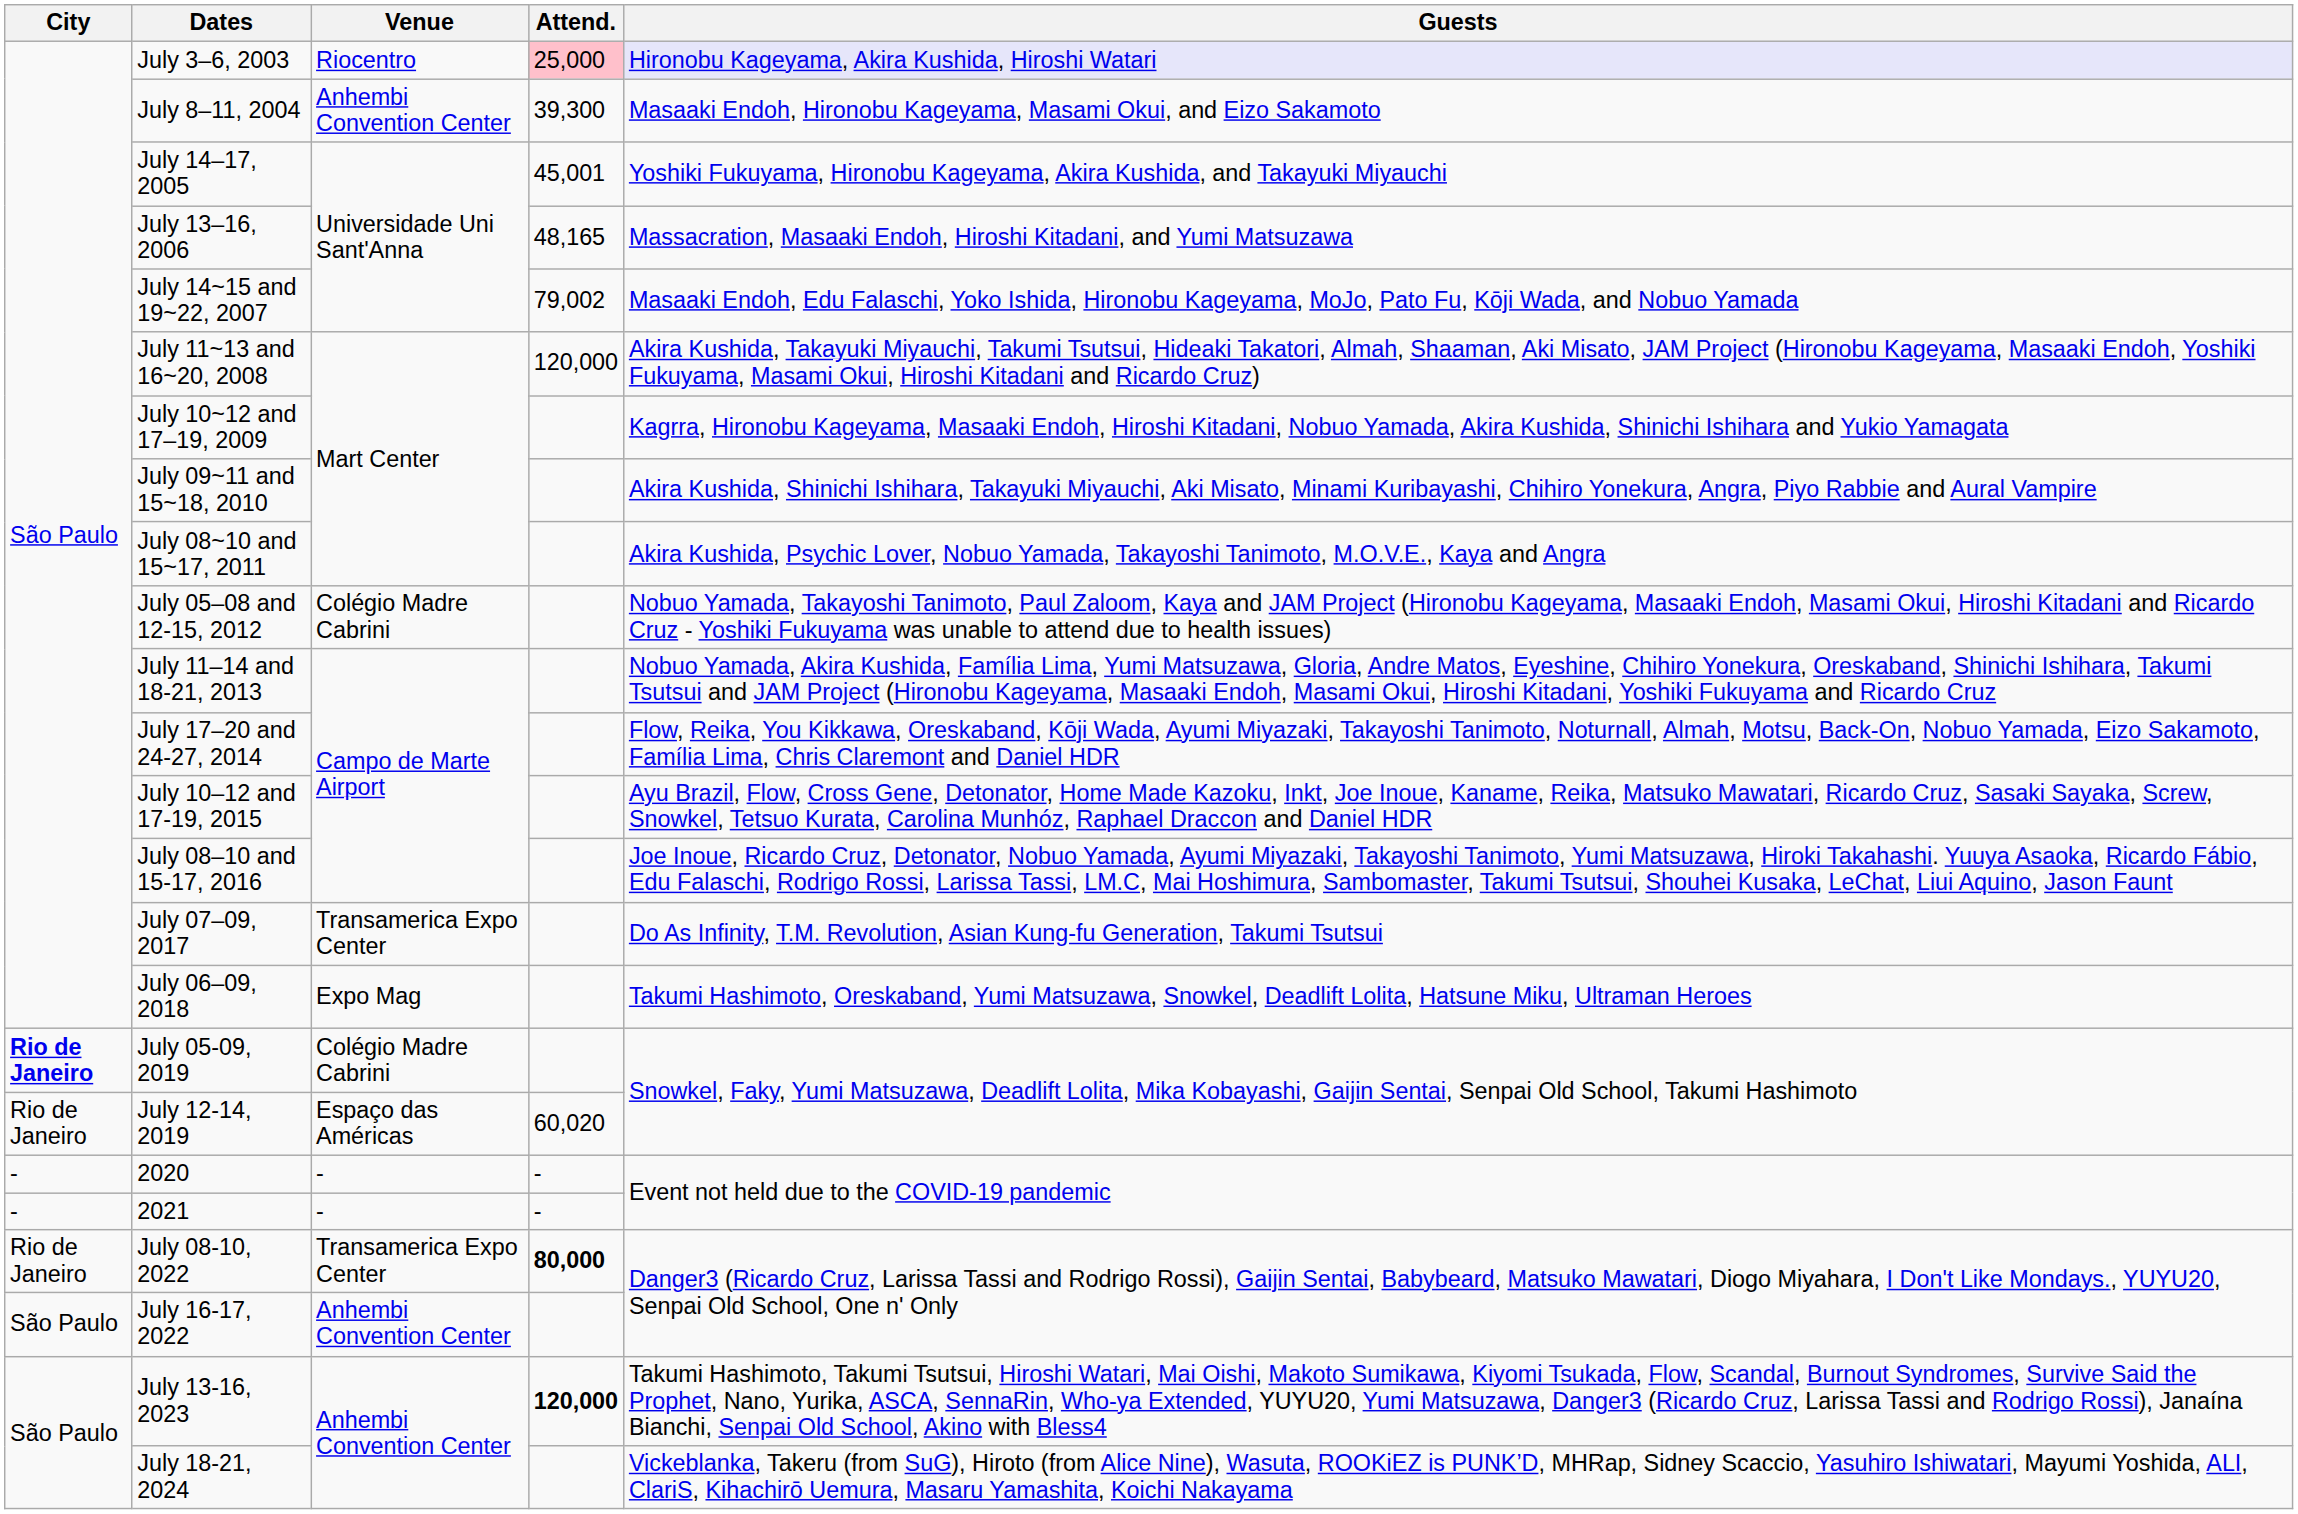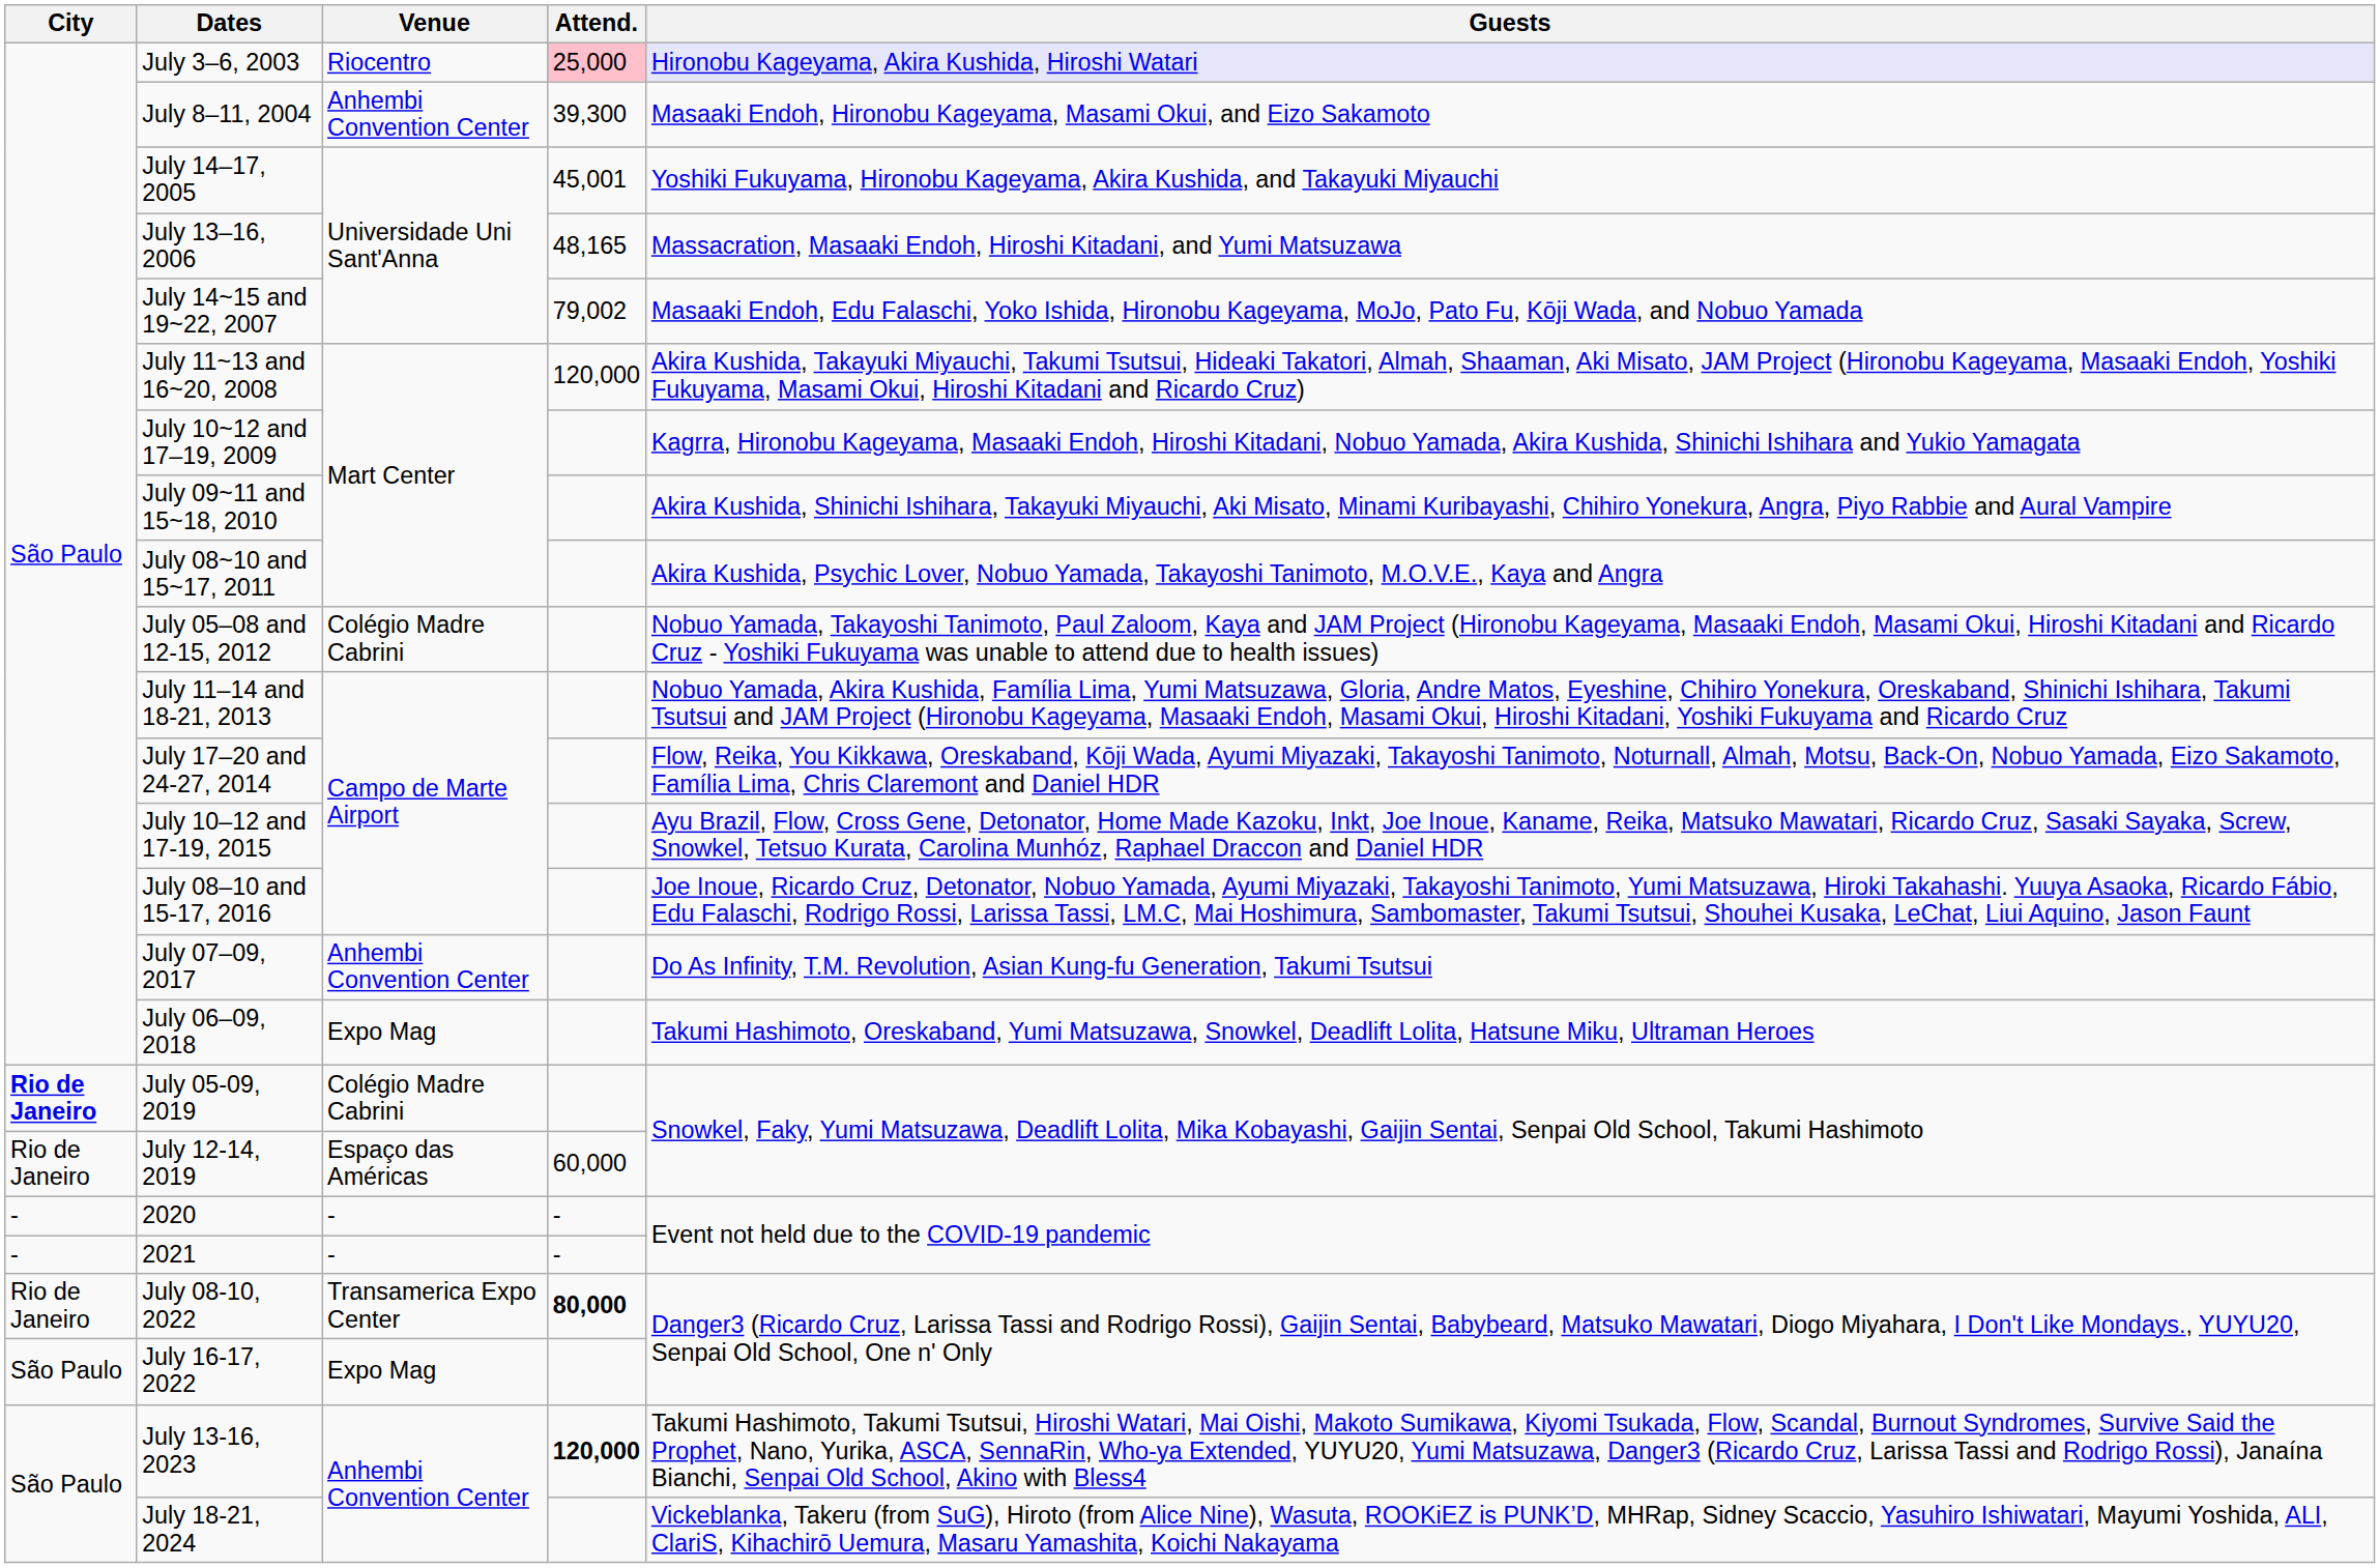 <table class="wikitable">
 <tr>
 <th>City</th>
 <th>Dates</th>
 <th>Venue</th>
 <th>Attend.</th>
 <th>Guests</th>
 </tr>
 <tr>
 <td rowspan="16"><a href='#'>São Paulo</a></td>
 <td>July 3–6, 2003</td>
 <td><a href='#'>Riocentro</a></td>
 <td style="background: pink;">25,000</td>
 <td style="background: lavender;"><a href='#'>Hironobu Kageyama</a>, <a href='#'>Akira Kushida</a>, <a href='#'>Hiroshi Watari</a></td>
 </tr>
 <tr>
 <td>July 8–11, 2004</td>
 <td><a href='#'>Anhembi Convention Center</a></td>
 <td>39,300</td>
 <td><a href='#'>Masaaki Endoh</a>, <a href='#'>Hironobu Kageyama</a>, <a href='#'>Masami Okui</a>, and <a href='#'>Eizo Sakamoto</a></td>
 </tr>
 <tr>
 <td>July 14–17, 2005</td>
 <td rowspan="3">Universidade Uni Sant'Anna</td>
 <td>45,001</td>
 <td><a href='#'>Yoshiki Fukuyama</a>, <a href='#'>Hironobu Kageyama</a>, <a href='#'>Akira Kushida</a>, and <a href='#'>Takayuki Miyauchi</a></td>
 </tr>
 <tr>
 <td>July 13–16, 2006</td>
 <td>48,165</td>
 <td><a href='#'>Massacration</a>, <a href='#'>Masaaki Endoh</a>, <a href='#'>Hiroshi Kitadani</a>, and <a href='#'>Yumi Matsuzawa</a></td>
 </tr>
 <tr>
 <td>July 14~15 and 19~22, 2007</td>
 <td>79,002</td>
 <td><a href='#'>Masaaki Endoh</a>, <a href='#'>Edu Falaschi</a>, <a href='#'>Yoko Ishida</a>, <a href='#'>Hironobu Kageyama</a>, <a href='#'>MoJo</a>, <a href='#'>Pato Fu</a>, <a href='#'>Kōji Wada</a>, and <a href='#'>Nobuo Yamada</a></td>
 </tr>
 <tr>
 <td>July 11~13 and 16~20, 2008</td>
 <td rowspan="4">Mart Center</td>
 <td>120,000</td>
 <td><a href='#'>Akira Kushida</a>, <a href='#'>Takayuki Miyauchi</a>, <a href='#'>Takumi Tsutsui</a>, <a href='#'>Hideaki Takatori</a>, <a href='#'>Almah</a>, <a href='#'>Shaaman</a>, <a href='#'>Aki Misato</a>, <a href='#'>JAM Project</a> (<a href='#'>Hironobu Kageyama</a>, <a href='#'>Masaaki Endoh</a>, <a href='#'>Yoshiki Fukuyama</a>, <a href='#'>Masami Okui</a>, <a href='#'>Hiroshi Kitadani</a> and <a href='#'>Ricardo Cruz</a>)</td>
 </tr>
 <tr>
 <td>July 10~12 and 17–19, 2009</td>
 <td></td>
 <td><a href='#'>Kagrra</a>, <a href='#'>Hironobu Kageyama</a>, <a href='#'>Masaaki Endoh</a>, <a href='#'>Hiroshi Kitadani</a>, <a href='#'>Nobuo Yamada</a>, <a href='#'>Akira Kushida</a>, <a href='#'>Shinichi Ishihara</a> and <a href='#'>Yukio Yamagata</a></td>
 </tr>
 <tr>
 <td>July 09~11 and 15~18, 2010</td>
 <td></td>
 <td><a href='#'>Akira Kushida</a>, <a href='#'>Shinichi Ishihara</a>, <a href='#'>Takayuki Miyauchi</a>, <a href='#'>Aki Misato</a>, <a href='#'>Minami Kuribayashi</a>, <a href='#'>Chihiro Yonekura</a>, <a href='#'>Angra</a>, <a href='#'>Piyo Rabbie</a> and <a href='#'>Aural Vampire</a></td>
 </tr>
 <tr>
 <td>July 08~10 and 15~17, 2011</td>
 <td></td>
 <td><a href='#'>Akira Kushida</a>, <a href='#'>Psychic Lover</a>, <a href='#'>Nobuo Yamada</a>, <a href='#'>Takayoshi Tanimoto</a>, <a href='#'>M.O.V.E.</a>, <a href='#'>Kaya</a> and <a href='#'>Angra</a></td>
 </tr>
 <tr>
 <td>July 05–08 and 12-15, 2012</td>
 <td>Colégio Madre Cabrini</td>
 <td></td>
 <td><a href='#'>Nobuo Yamada</a>, <a href='#'>Takayoshi Tanimoto</a>, <a href='#'>Paul Zaloom</a>, <a href='#'>Kaya</a> and <a href='#'>JAM Project</a> (<a href='#'>Hironobu Kageyama</a>, <a href='#'>Masaaki Endoh</a>, <a href='#'>Masami Okui</a>, <a href='#'>Hiroshi Kitadani</a> and <a href='#'>Ricardo Cruz</a> - <a href='#'>Yoshiki Fukuyama</a> was unable to attend due to health issues)</td>
 </tr>
 <tr>
 <td>July 11–14 and 18-21, 2013</td>
 <td rowspan="4"><a href='#'>Campo de Marte Airport</a></td>
 <td></td>
 <td><a href='#'>Nobuo Yamada</a>, <a href='#'>Akira Kushida</a>, <a href='#'>Família Lima</a>, <a href='#'>Yumi Matsuzawa</a>, <a href='#'>Gloria</a>, <a href='#'>Andre Matos</a>, <a href='#'>Eyeshine</a>, <a href='#'>Chihiro Yonekura</a>, <a href='#'>Oreskaband</a>, <a href='#'>Shinichi Ishihara</a>, <a href='#'>Takumi Tsutsui</a> and <a href='#'>JAM Project</a> (<a href='#'>Hironobu Kageyama</a>, <a href='#'>Masaaki Endoh</a>, <a href='#'>Masami Okui</a>, <a href='#'>Hiroshi Kitadani</a>, <a href='#'>Yoshiki Fukuyama</a> and <a href='#'>Ricardo Cruz</a></td>
 </tr>
 <tr>
 <td>July 17–20 and 24-27, 2014</td>
 <td></td>
 <td><a href='#'>Flow</a>, <a href='#'>Reika</a>, <a href='#'>You Kikkawa</a>, <a href='#'>Oreskaband</a>, <a href='#'>Kōji Wada</a>, <a href='#'>Ayumi Miyazaki</a>, <a href='#'>Takayoshi Tanimoto</a>, <a href='#'>Noturnall</a>, <a href='#'>Almah</a>, <a href='#'>Motsu</a>, <a href='#'>Back-On</a>, <a href='#'>Nobuo Yamada</a>, <a href='#'>Eizo Sakamoto</a>, <a href='#'>Família Lima</a>, <a href='#'>Chris Claremont</a> and <a href='#'>Daniel HDR</a></td>
 </tr>
 <tr>
 <td>July 10–12 and 17-19, 2015</td>
 <td></td>
 <td><a href='#'>Ayu Brazil</a>, <a href='#'>Flow</a>, <a href='#'>Cross Gene</a>, <a href='#'>Detonator</a>, <a href='#'>Home Made Kazoku</a>, <a href='#'>Inkt</a>, <a href='#'>Joe Inoue</a>, <a href='#'>Kaname</a>, <a href='#'>Reika</a>, <a href='#'>Matsuko Mawatari</a>, <a href='#'>Ricardo Cruz</a>, <a href='#'>Sasaki Sayaka</a>, <a href='#'>Screw</a>, <a href='#'>Snowkel</a>, <a href='#'>Tetsuo Kurata</a>, <a href='#'>Carolina Munhóz</a>, <a href='#'>Raphael Draccon</a> and <a href='#'>Daniel HDR</a></td>
 </tr>
 <tr>
 <td>July 08–10 and 15-17, 2016</td>
 <td></td>
 <td><a href='#'>Joe Inoue</a>, <a href='#'>Ricardo Cruz</a>, <a href='#'>Detonator</a>, <a href='#'>Nobuo Yamada</a>, <a href='#'>Ayumi Miyazaki</a>, <a href='#'>Takayoshi Tanimoto</a>, <a href='#'>Yumi Matsuzawa</a>, <a href='#'>Hiroki Takahashi</a>. <a href='#'>Yuuya Asaoka</a>, <a href='#'>Ricardo Fábio</a>, <a href='#'>Edu Falaschi</a>, <a href='#'>Rodrigo Rossi</a>, <a href='#'>Larissa Tassi</a>, <a href='#'>LM.C</a>, <a href='#'>Mai Hoshimura</a>, <a href='#'>Sambomaster</a>, <a href='#'>Takumi Tsutsui</a>, <a href='#'>Shouhei Kusaka</a>, <a href='#'>LeChat</a>, <a href='#'>Liui Aquino</a>, <a href='#'>Jason Faunt</a></td>
 </tr>
 <tr>
 <td>July 07–09, 2017</td>
-<td>Transamerica Expo Center</td>
+<td><a href='#'>Anhembi Convention Center</a></td>
 <td></td>
 <td><a href='#'>Do As Infinity</a>, <a href='#'>T.M. Revolution</a>, <a href='#'>Asian Kung-fu Generation</a>, <a href='#'>Takumi Tsutsui</a></td>
 </tr>
 <tr>
 <td>July 06–09, 2018</td>
 <td>Expo Mag</td>
 <td></td>
 <td><a href='#'>Takumi Hashimoto</a>, <a href='#'>Oreskaband</a>, <a href='#'>Yumi Matsuzawa</a>, <a href='#'>Snowkel</a>, <a href='#'>Deadlift Lolita</a>, <a href='#'>Hatsune Miku</a>, <a href='#'>Ultraman Heroes</a></td>
 </tr>
 <tr>
 <td><strong><a href='#'>Rio de Janeiro</a></strong></td>
 <td>July 05-09, 2019</td>
 <td>Colégio Madre Cabrini</td>
 <td></td>
 <td rowspan="2"><a href='#'>Snowkel</a>, <a href='#'>Faky</a>, <a href='#'>Yumi Matsuzawa</a>, <a href='#'>Deadlift Lolita</a>, <a href='#'>Mika Kobayashi</a>, <a href='#'>Gaijin Sentai</a>, Senpai Old School, Takumi Hashimoto</td>
 </tr>
 <tr>
 <td>Rio de Janeiro</td>
 <td>July 12-14, 2019</td>
 <td>Espaço das Américas</td>
-<td>60,020</td>
+<td>60,000</td>
 </tr>
 <tr>
 <td>-</td>
 <td>2020</td>
 <td>-</td>
 <td>-</td>
 <td rowspan="2">Event not held due to the <a href='#'>COVID-19 pandemic</a></td>
 </tr>
 <tr>
 <td>-</td>
 <td>2021</td>
 <td>-</td>
 <td>-</td>
 </tr>
 <tr>
 <td>Rio de Janeiro</td>
 <td>July 08-10, 2022</td>
 <td>Transamerica Expo Center</td>
 <td><strong>80,000</strong></td>
 <td rowspan="2"><a href='#'>Danger3</a> (<a href='#'>Ricardo Cruz</a>, Larissa Tassi and Rodrigo Rossi), <a href='#'>Gaijin Sentai</a>, <a href='#'>Babybeard</a>, <a href='#'>Matsuko Mawatari</a>, Diogo Miyahara, <a href='#'>I Don't Like Mondays.</a>, <a href='#'>YUYU20</a>,  Senpai Old School, One n' Only</td>
 </tr>
 <tr>
 <td>São Paulo</td>
 <td>July 16-17, 2022</td>
-<td><a href='#'>Anhembi Convention Center</a></td>
+<td>Expo Mag</td>
 <td></td>
 </tr>
 <tr>
 <td rowspan="2">São Paulo</td>
 <td>July 13-16, 2023</td>
 <td rowspan="2"><a href='#'>Anhembi Convention Center</a></td>
 <td><strong>120,000</strong></td>
 <td>Takumi Hashimoto, Takumi Tsutsui, <a href='#'>Hiroshi Watari</a>, <a href='#'>Mai Oishi</a>, <a href='#'>Makoto Sumikawa</a>, <a href='#'>Kiyomi Tsukada</a>, <a href='#'>Flow</a>, <a href='#'>Scandal</a>, <a href='#'>Burnout Syndromes</a>, <a href='#'>Survive Said the Prophet</a>, Nano, Yurika, <a href='#'>ASCA</a>, <a href='#'>SennaRin</a>, <a href='#'>Who-ya Extended</a>, YUYU20, <a href='#'>Yumi Matsuzawa</a>, <a href='#'>Danger3</a> (<a href='#'>Ricardo Cruz</a>, Larissa Tassi and <a href='#'>Rodrigo Rossi</a>), Janaína Bianchi, <a href='#'>Senpai Old School</a>, <a href='#'>Akino</a> with <a href='#'>Bless4</a></td>
 </tr>
 <tr>
 <td>July 18-21, 2024</td>
 <td></td>
 <td><a href='#'>Vickeblanka</a>, Takeru (from <a href='#'>SuG</a>), Hiroto (from <a href='#'>Alice Nine</a>), <a href='#'>Wasuta</a>, <a href='#'>ROOKiEZ is PUNK’D</a>, MHRap, Sidney Scaccio, <a href='#'>Yasuhiro Ishiwatari</a>, Mayumi Yoshida, <a href='#'>ALI</a>, <a href='#'>ClariS</a>, <a href='#'>Kihachirō Uemura</a>, <a href='#'>Masaru Yamashita</a>, <a href='#'>Koichi Nakayama</a></td>
 </tr>
 </table>
